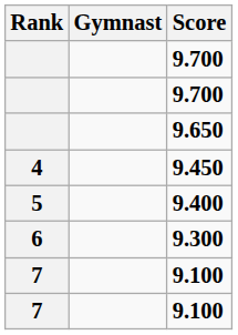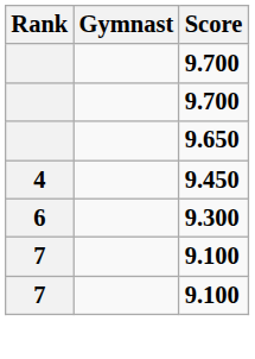 <table class="wikitable sortable">
 <tr>
 <th scope="col">Rank</th>
 <th scope="col">Gymnast</th>
 <th scope="col">Score</th>
 </tr>
 <tr>
 <th scope="row"></th>
 <td></td>
 <td><strong>9.700</strong></td>
 </tr>
 <tr>
 <th scope="row"></th>
 <td></td>
 <td><strong>9.700</strong></td>
 </tr>
 <tr>
 <th scope="row"></th>
 <td></td>
 <td><strong>9.650</strong></td>
 </tr>
 <tr>
 <th scope="row">4</th>
 <td></td>
 <td><strong>9.450</strong></td>
 </tr>
 <tr>
-<th scope="row">5</th>
-<td></td>
-<td><strong>9.400</strong></td>
-</tr>
-<tr>
 <th scope="row">6</th>
 <td></td>
 <td><strong>9.300</strong></td>
 </tr>
 <tr>
 <th scope="row">7</th>
 <td></td>
 <td><strong>9.100</strong></td>
 </tr>
 <tr>
 <th scope="row">7</th>
 <td></td>
 <td><strong>9.100</strong></td>
 </tr>
 </table>
